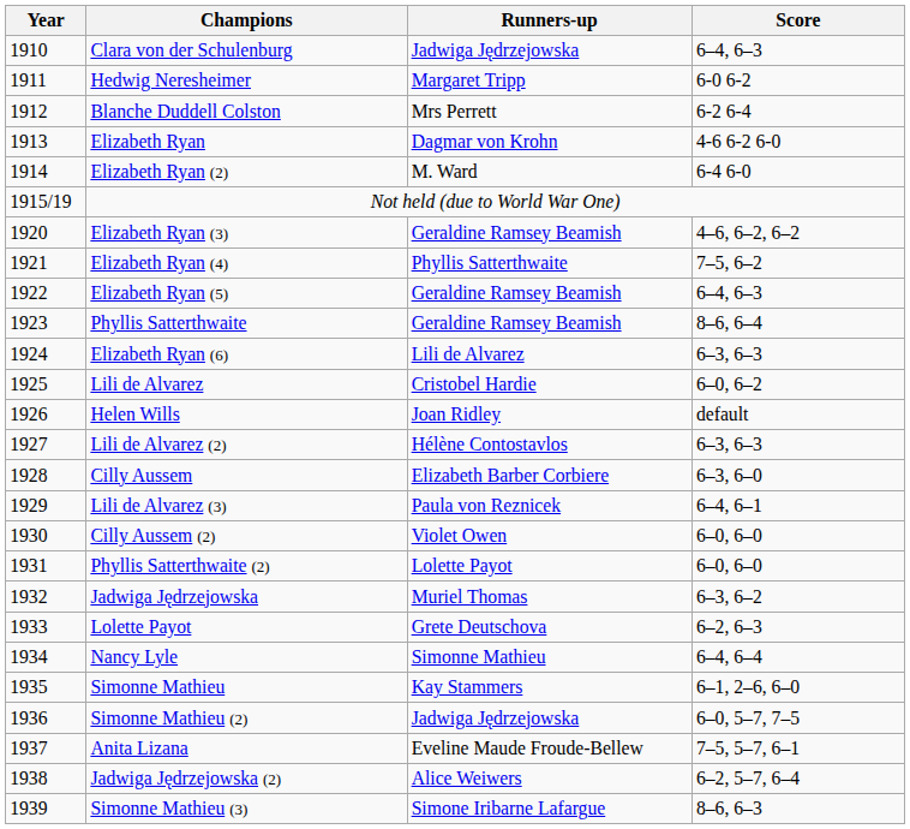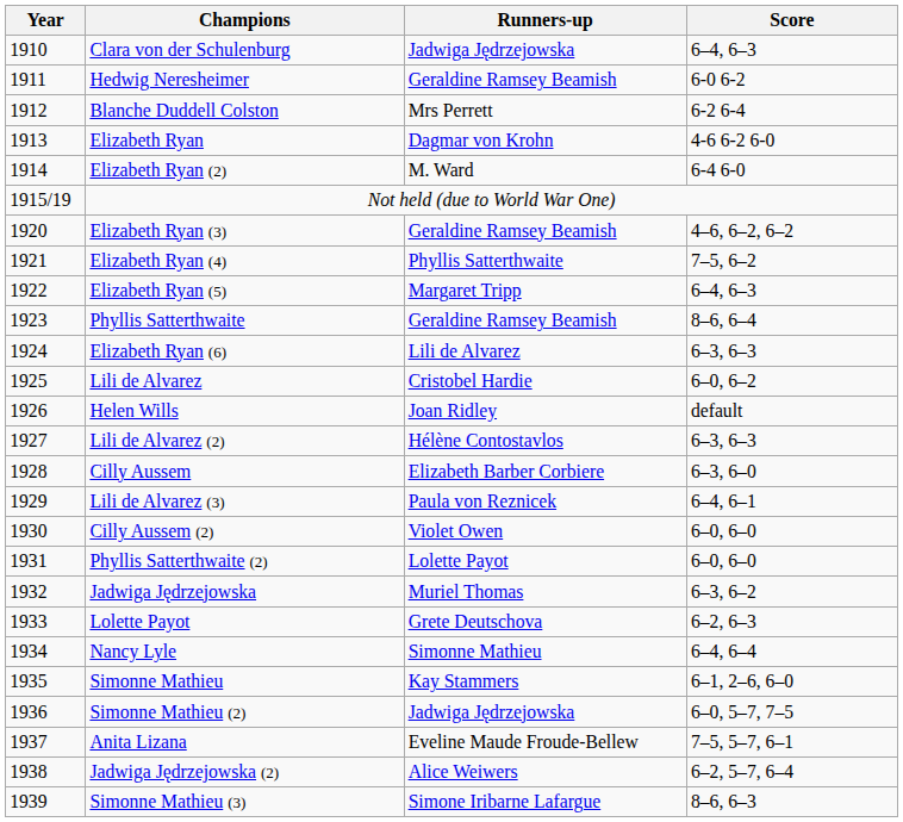 <table class="wikitable" style="font-size:98%;">
 <tr>
 <th style="width:60px;">Year</th>
 <th style="width:260px;">Champions</th>
 <th style="width:230px;">Runners-up</th>
 <th style="width:170px;">Score</th>
 </tr>
 <tr>
 <td>1910</td>
 <td> <a href='#'>Clara von der Schulenburg</a></td>
 <td> <a href='#'>Jadwiga Jędrzejowska</a></td>
 <td>6–4, 6–3</td>
 </tr>
 <tr>
 <td>1911</td>
 <td> <a href='#'>Hedwig Neresheimer</a></td>
-<td> <a href='#'>Margaret Tripp</a></td>
+<td> <a href='#'>Geraldine Ramsey Beamish</a></td>
 <td>6-0 6-2</td>
 </tr>
 <tr>
 <td>1912</td>
 <td>  <a href='#'>Blanche Duddell Colston</a></td>
 <td> Mrs Perrett</td>
 <td>6-2 6-4</td>
 </tr>
 <tr>
 <td>1913</td>
 <td> <a href='#'>Elizabeth Ryan</a></td>
 <td> <a href='#'>Dagmar von Krohn</a></td>
 <td>4-6 6-2 6-0</td>
 </tr>
 <tr>
 <td>1914</td>
 <td> <a href='#'>Elizabeth Ryan</a> <small>(2)</small></td>
 <td>  M. Ward</td>
 <td>6-4 6-0</td>
 </tr>
 <tr>
 <td>1915/19</td>
 <td colspan=4 align=center><em>Not held (due to World War One)</em></td>
 </tr>
 <tr>
 <td>1920</td>
 <td> <a href='#'>Elizabeth Ryan</a>  <small>(3)</small></td>
 <td> <a href='#'>Geraldine Ramsey Beamish</a></td>
 <td>4–6, 6–2, 6–2</td>
 </tr>
 <tr>
 <td>1921</td>
 <td> <a href='#'>Elizabeth Ryan</a>  <small>(4)</small></td>
 <td> <a href='#'>Phyllis Satterthwaite</a></td>
 <td>7–5, 6–2</td>
 </tr>
 <tr>
 <td>1922</td>
 <td> <a href='#'>Elizabeth Ryan</a>  <small>(5)</small></td>
-<td> <a href='#'>Geraldine Ramsey Beamish</a></td>
+<td> <a href='#'>Margaret Tripp</a></td>
 <td>6–4, 6–3</td>
 </tr>
 <tr>
 <td>1923</td>
 <td> <a href='#'>Phyllis Satterthwaite</a></td>
 <td> <a href='#'>Geraldine Ramsey Beamish</a></td>
 <td>8–6, 6–4</td>
 </tr>
 <tr>
 <td>1924</td>
 <td> <a href='#'>Elizabeth Ryan</a> <small>(6)</small></td>
 <td> <a href='#'>Lili de Alvarez</a></td>
 <td>6–3, 6–3</td>
 </tr>
 <tr>
 <td>1925</td>
 <td> <a href='#'>Lili de Alvarez</a></td>
 <td> <a href='#'>Cristobel Hardie</a></td>
 <td>6–0, 6–2</td>
 </tr>
 <tr>
 <td>1926</td>
 <td> <a href='#'>Helen Wills</a></td>
 <td> <a href='#'>Joan Ridley</a></td>
 <td>default</td>
 </tr>
 <tr>
 <td>1927</td>
 <td> <a href='#'>Lili de Alvarez</a>  <small>(2)</small></td>
 <td> <a href='#'>Hélène Contostavlos</a></td>
 <td>6–3, 6–3</td>
 </tr>
 <tr>
 <td>1928</td>
 <td> <a href='#'>Cilly Aussem</a></td>
 <td> <a href='#'>Elizabeth Barber Corbiere</a></td>
 <td>6–3, 6–0</td>
 </tr>
 <tr>
 <td>1929</td>
 <td> <a href='#'>Lili de Alvarez</a>  <small>(3)</small></td>
 <td> <a href='#'>Paula von Reznicek</a></td>
 <td>6–4, 6–1</td>
 </tr>
 <tr>
 <td>1930</td>
 <td> <a href='#'>Cilly Aussem</a>  <small>(2)</small></td>
 <td> <a href='#'>Violet Owen</a></td>
 <td>6–0, 6–0</td>
 </tr>
 <tr>
 <td>1931</td>
 <td> <a href='#'>Phyllis Satterthwaite</a>  <small>(2)</small></td>
 <td> <a href='#'>Lolette Payot</a></td>
 <td>6–0, 6–0</td>
 </tr>
 <tr>
 <td>1932</td>
 <td> <a href='#'>Jadwiga Jędrzejowska</a></td>
 <td> <a href='#'>Muriel Thomas</a></td>
 <td>6–3, 6–2</td>
 </tr>
 <tr>
 <td>1933</td>
 <td> <a href='#'>Lolette Payot</a></td>
 <td> <a href='#'>Grete Deutschova</a></td>
 <td>6–2, 6–3</td>
 </tr>
 <tr>
 <td>1934</td>
 <td> <a href='#'>Nancy Lyle</a></td>
 <td> <a href='#'>Simonne Mathieu</a></td>
 <td>6–4, 6–4</td>
 </tr>
 <tr>
 <td>1935</td>
 <td> <a href='#'>Simonne Mathieu</a></td>
 <td> <a href='#'>Kay Stammers</a></td>
 <td>6–1, 2–6, 6–0</td>
 </tr>
 <tr>
 <td>1936</td>
 <td> <a href='#'>Simonne Mathieu</a>  <small>(2)</small></td>
 <td> <a href='#'>Jadwiga Jędrzejowska</a></td>
 <td>6–0, 5–7, 7–5</td>
 </tr>
 <tr>
 <td>1937</td>
 <td>  <a href='#'>Anita Lizana</a></td>
 <td> Eveline Maude Froude-Bellew</td>
 <td>7–5, 5–7, 6–1</td>
 </tr>
 <tr>
 <td>1938</td>
 <td> <a href='#'>Jadwiga Jędrzejowska</a> <small>(2)</small></td>
 <td> <a href='#'>Alice Weiwers</a></td>
 <td>6–2, 5–7, 6–4</td>
 </tr>
 <tr>
 <td>1939</td>
 <td> <a href='#'>Simonne Mathieu</a> <small>(3)</small></td>
 <td> <a href='#'>Simone Iribarne Lafargue</a></td>
 <td>8–6, 6–3</td>
 </tr>
 <tr>
 </tr>
 </table>
